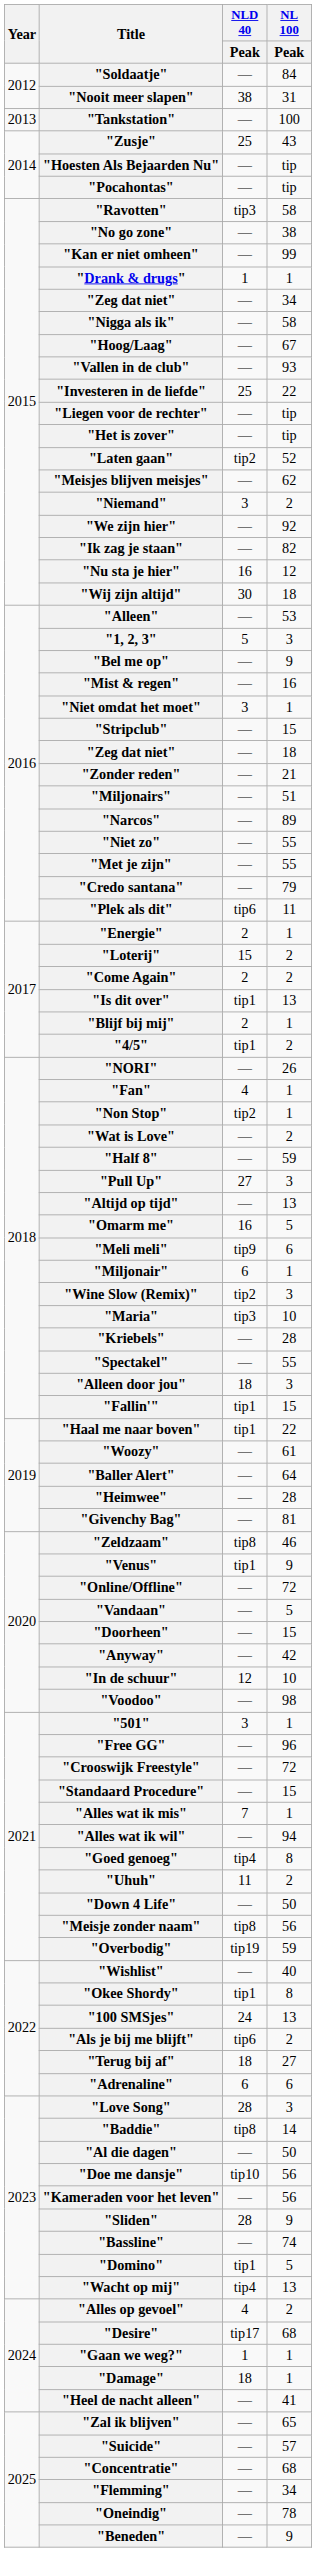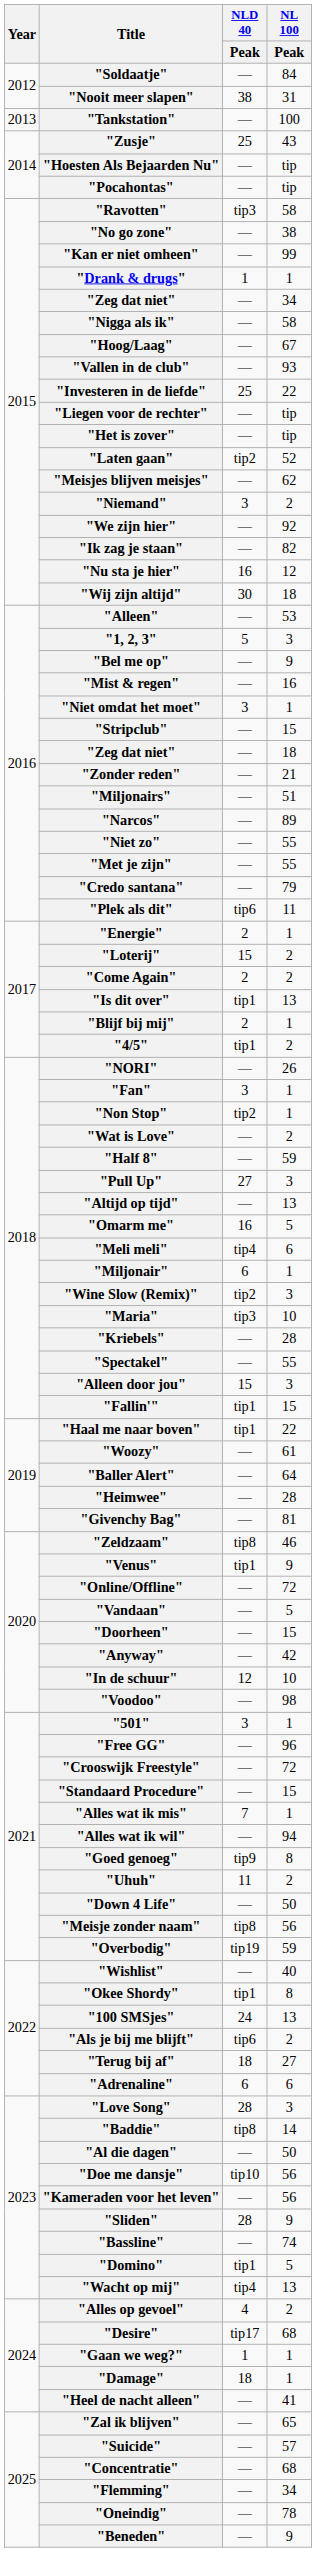 <table class="wikitable plainrowheaders" style="text-align:center">
 <tr>
 <th scope="col" rowspan="2">Year</th>
 <th scope="col" rowspan="2">Title</th>
 <th scope="col" style="width:3em;font-size:90%;"><a href='#'>NLD<br> 40</a> <br></th>
 <th scope="col" style="width:3em;font-size:90%;"><a href='#'>NL 100</a><br></th>
 </tr>
 <tr>
 <th>Peak</th>
 <th scope="col">Peak</th>
 </tr>
 <tr>
 <td rowspan="2">2012</td>
 <th scope="row">"Soldaatje"<br></th>
 <td>—</td>
 <td>84</td>
 </tr>
 <tr>
 <th scope="row">"Nooit meer slapen"<br></th>
 <td>38</td>
 <td>31</td>
 </tr>
 <tr>
 <td>2013</td>
 <th scope="row">"Tankstation"</th>
 <td>—</td>
 <td>100</td>
 </tr>
 <tr>
 <td rowspan="3">2014</td>
 <th scope="row">"Zusje"</th>
 <td>25</td>
 <td>43</td>
 </tr>
 <tr>
 <th scope="row">"Hoesten Als Bejaarden Nu"<br></th>
 <td>—</td>
 <td>tip</td>
 </tr>
 <tr>
 <th scope="row">"Pocahontas"</th>
 <td>—</td>
 <td>tip</td>
 </tr>
 <tr>
 <td rowspan="18">2015</td>
 <th scope="row">"Ravotten"<br></th>
 <td>tip3</td>
 <td>58</td>
 </tr>
 <tr>
 <th scope="row">"No go zone"<br></th>
 <td>—</td>
 <td>38</td>
 </tr>
 <tr>
 <th scope="row">"Kan er niet omheen"<br></th>
 <td>—</td>
 <td>99</td>
 </tr>
 <tr>
 <th scope="row">"<a href='#'>Drank & drugs</a>"<br></th>
 <td>1</td>
 <td>1</td>
 </tr>
 <tr>
 <th scope="row">"Zeg dat niet"<br></th>
 <td>—</td>
 <td>34</td>
 </tr>
 <tr>
 <th scope="row">"Nigga als ik"<br></th>
 <td>—</td>
 <td>58</td>
 </tr>
 <tr>
 <th scope="row">"Hoog/Laag"<br></th>
 <td>—</td>
 <td>67</td>
 </tr>
 <tr>
 <th scope="row">"Vallen in de club"<br></th>
 <td>—</td>
 <td>93</td>
 </tr>
 <tr>
 <th scope="row">"Investeren in de liefde"<br></th>
 <td>25</td>
 <td>22</td>
 </tr>
 <tr>
 <th scope="row">"Liegen voor de rechter"<br></th>
 <td>—</td>
 <td>tip</td>
 </tr>
 <tr>
 <th scope="row">"Het is zover"<br></th>
 <td>—</td>
 <td>tip</td>
 </tr>
 <tr>
 <th scope="row">"Laten gaan"<br></th>
 <td>tip2</td>
 <td>52</td>
 </tr>
 <tr>
 <th scope="row">"Meisjes blijven meisjes"<br></th>
 <td>—</td>
 <td>62</td>
 </tr>
 <tr>
 <th scope="row">"Niemand"<br></th>
 <td>3</td>
 <td>2</td>
 </tr>
 <tr>
 <th scope="row">"We zijn hier"<br></th>
 <td>—</td>
 <td>92</td>
 </tr>
 <tr>
 <th scope="row">"Ik zag je staan"<br></th>
 <td>—</td>
 <td>82</td>
 </tr>
 <tr>
 <th scope="row">"Nu sta je hier"<br></th>
 <td>16</td>
 <td>12</td>
 </tr>
 <tr>
 <th scope="row">"Wij zijn altijd"</th>
 <td>30</td>
 <td>18</td>
 </tr>
 <tr>
 <td rowspan="14">2016</td>
 <th scope="row">"Alleen"<br></th>
 <td>—</td>
 <td>53</td>
 </tr>
 <tr>
 <th scope="row">"1, 2, 3"<br></th>
 <td>5</td>
 <td>3</td>
 </tr>
 <tr>
 <th scope="row">"Bel me op"<br></th>
 <td>—</td>
 <td>9</td>
 </tr>
 <tr>
 <th scope="row">"Mist & regen"<br></th>
 <td>—</td>
 <td>16</td>
 </tr>
 <tr>
 <th scope="row">"Niet omdat het moet"<br></th>
 <td>3</td>
 <td>1</td>
 </tr>
 <tr>
 <th scope="row">"Stripclub"<br></th>
 <td>—</td>
 <td>15</td>
 </tr>
 <tr>
 <th scope="row">"Zeg dat niet"<br></th>
 <td>—</td>
 <td>18</td>
 </tr>
 <tr>
 <th scope="row">"Zonder reden"<br></th>
 <td>—</td>
 <td>21</td>
 </tr>
 <tr>
 <th scope="row">"Miljonairs"<br></th>
 <td>—</td>
 <td>51</td>
 </tr>
 <tr>
 <th scope="row">"Narcos"<br></th>
 <td>—</td>
 <td>89</td>
 </tr>
 <tr>
 <th scope="row">"Niet zo"<br></th>
 <td>—</td>
 <td>55</td>
 </tr>
 <tr>
 <th scope="row">"Met je zijn"<br></th>
 <td>—</td>
 <td>55</td>
 </tr>
 <tr>
 <th scope="row">"Credo santana"<br></th>
 <td>—</td>
 <td>79</td>
 </tr>
 <tr>
 <th scope="row">"Plek als dit"</th>
 <td>tip6</td>
 <td>11</td>
 </tr>
 <tr>
 <td rowspan="6">2017</td>
 <th scope="row">"Energie"<br></th>
 <td>2</td>
 <td>1</td>
 </tr>
 <tr>
 <th scope="row">"Loterij"<br></th>
 <td>15</td>
 <td>2</td>
 </tr>
 <tr>
 <th scope="row">"Come Again"<br></th>
 <td>2</td>
 <td>2</td>
 </tr>
 <tr>
 <th scope="row">"Is dit over"<br></th>
 <td>tip1</td>
 <td>13</td>
 </tr>
 <tr>
 <th scope="row">"Blijf bij mij"<br></th>
 <td>2</td>
 <td>1</td>
 </tr>
 <tr>
 <th scope="row">"4/5"</th>
 <td>tip1</td>
 <td>2</td>
 </tr>
 <tr>
 <td rowspan="16">2018</td>
 <th scope="row">"NORI"</th>
 <td>—</td>
 <td>26</td>
 </tr>
 <tr>
 <th scope="row">"Fan"<br></th>
-<td>4</td>
+<td>3</td>
 <td>1</td>
 </tr>
 <tr>
 <th scope="row">"Non Stop"</th>
 <td>tip2</td>
 <td>1</td>
 </tr>
 <tr>
 <th scope="row">"Wat is Love"</th>
 <td>—</td>
 <td>2</td>
 </tr>
 <tr>
 <th scope="row">"Half 8"<br></th>
 <td>—</td>
 <td>59</td>
 </tr>
 <tr>
 <th scope="row">"Pull Up"<br></th>
 <td>27</td>
 <td>3</td>
 </tr>
 <tr>
 <th scope="row">"Altijd op tijd"<br></th>
 <td>—</td>
 <td>13</td>
 </tr>
 <tr>
 <th scope="row">"Omarm me"<br></th>
 <td>16</td>
 <td>5</td>
 </tr>
 <tr>
 <th scope="row">"Meli meli"<br></th>
-<td>tip9</td>
+<td>tip4</td>
 <td>6</td>
 </tr>
 <tr>
 <th scope="row">"Miljonair"<br></th>
 <td>6</td>
 <td>1</td>
 </tr>
 <tr>
 <th scope="row">"Wine Slow (Remix)"<br></th>
 <td>tip2</td>
 <td>3</td>
 </tr>
 <tr>
 <th scope="row">"Maria"<br></th>
 <td>tip3</td>
 <td>10</td>
 </tr>
 <tr>
 <th scope="row">"Kriebels"<br></th>
 <td>—</td>
 <td>28</td>
 </tr>
 <tr>
 <th scope="row">"Spectakel"<br></th>
 <td>—</td>
 <td>55</td>
 </tr>
 <tr>
 <th scope="row">"Alleen door jou"<br></th>
-<td>18</td>
+<td>15</td>
 <td>3</td>
 </tr>
 <tr>
 <th scope="row">"Fallin'"<br></th>
 <td>tip1</td>
 <td>15</td>
 </tr>
 <tr>
 <td rowspan="5">2019</td>
 <th scope="row">"Haal me naar boven"<br></th>
 <td>tip1</td>
 <td>22</td>
 </tr>
 <tr>
 <th scope="row">"Woozy"<br></th>
 <td>—</td>
 <td>61</td>
 </tr>
 <tr>
 <th scope="row">"Baller Alert"<br></th>
 <td>—</td>
 <td>64</td>
 </tr>
 <tr>
 <th scope="row">"Heimwee"</th>
 <td>—</td>
 <td>28</td>
 </tr>
 <tr>
 <th scope="row">"Givenchy Bag"</th>
 <td>—</td>
 <td>81</td>
 </tr>
 <tr>
 <td rowspan="8">2020</td>
 <th scope="row">"Zeldzaam"<br></th>
 <td>tip8</td>
 <td>46</td>
 </tr>
 <tr>
 <th scope="row">"Venus"<br></th>
 <td>tip1</td>
 <td>9</td>
 </tr>
 <tr>
 <th scope="row">"Online/Offline"<br></th>
 <td>—</td>
 <td>72</td>
 </tr>
 <tr>
 <th scope="row">"Vandaan"<br></th>
 <td>—</td>
 <td>5</td>
 </tr>
 <tr>
 <th scope="row">"Doorheen"<br></th>
 <td>—</td>
 <td>15</td>
 </tr>
 <tr>
 <th scope="row">"Anyway"<br></th>
 <td>—</td>
 <td>42</td>
 </tr>
 <tr>
 <th scope="row">"In de schuur"<br></th>
 <td>12</td>
 <td>10</td>
 </tr>
 <tr>
 <th scope="row">"Voodoo"<br></th>
 <td>—</td>
 <td>98</td>
 </tr>
 <tr>
 <td rowspan="11">2021</td>
 <th scope="row">"501"<br></th>
 <td>3</td>
 <td>1</td>
 </tr>
 <tr>
 <th scope="row">"Free GG"<br></th>
 <td>—</td>
 <td>96</td>
 </tr>
 <tr>
 <th scope="row">"Crooswijk Freestyle"<br></th>
 <td>—</td>
 <td>72</td>
 </tr>
 <tr>
 <th scope="row">"Standaard Procedure"<br></th>
 <td>—</td>
 <td>15</td>
 </tr>
 <tr>
 <th scope="row">"Alles wat ik mis"<br></th>
 <td>7</td>
 <td>1</td>
 </tr>
 <tr>
 <th scope="row">"Alles wat ik wil"<br></th>
 <td>—</td>
 <td>94</td>
 </tr>
 <tr>
 <th scope="row">"Goed genoeg"<br></th>
-<td>tip4</td>
+<td>tip9</td>
 <td>8</td>
 </tr>
 <tr>
 <th scope="row">"Uhuh"<br></th>
 <td>11</td>
 <td>2</td>
 </tr>
 <tr>
 <th scope="row">"Down 4 Life"<br></th>
 <td>—</td>
 <td>50</td>
 </tr>
 <tr>
 <th scope="row">"Meisje zonder naam"<br></th>
 <td>tip8</td>
 <td>56</td>
 </tr>
 <tr>
 <th scope="row">"Overbodig"<br></th>
 <td>tip19</td>
 <td>59</td>
 </tr>
 <tr>
 <td rowspan="6">2022</td>
 <th scope="row">"Wishlist"<br></th>
 <td>—</td>
 <td>40</td>
 </tr>
 <tr>
 <th scope="row">"Okee Shordy"<br></th>
 <td>tip1</td>
 <td>8</td>
 </tr>
 <tr>
 <th scope="row">"100 SMSjes"<br></th>
 <td>24</td>
 <td>13</td>
 </tr>
 <tr>
 <th scope="row">"Als je bij me blijft"<br></th>
 <td>tip6</td>
 <td>2</td>
 </tr>
 <tr>
 <th scope="row">"Terug bij af"<br></th>
 <td>18</td>
 <td>27</td>
 </tr>
 <tr>
 <th scope="row">"Adrenaline"<br></th>
 <td>6</td>
 <td>6</td>
 </tr>
 <tr>
 <td rowspan="9">2023</td>
 <th scope="row">"Love Song"<br></th>
 <td>28</td>
 <td>3</td>
 </tr>
 <tr>
 <th scope="row">"Baddie"<br></th>
 <td>tip8</td>
 <td>14</td>
 </tr>
 <tr>
 <th scope="row">"Al die dagen"<br></th>
 <td>—</td>
 <td>50</td>
 </tr>
 <tr>
 <th scope="row">"Doe me dansje"<br></th>
 <td>tip10</td>
 <td>56</td>
 </tr>
 <tr>
 <th scope="row">"Kameraden voor het leven"<br></th>
 <td>—</td>
 <td>56</td>
 </tr>
 <tr>
 <th scope="row">"Sliden"<br></th>
 <td>28</td>
 <td>9</td>
 </tr>
 <tr>
 <th scope="row">"Bassline"<br></th>
 <td>—</td>
 <td>74</td>
 </tr>
 <tr>
 <th scope="row">"Domino"<br></th>
 <td>tip1</td>
 <td>5</td>
 </tr>
 <tr>
 <th scope="row">"Wacht op mij"<br></th>
 <td>tip4</td>
 <td>13</td>
 </tr>
 <tr>
 <td rowspan="5">2024</td>
 <th scope="row">"Alles op gevoel"<br></th>
 <td>4</td>
 <td>2</td>
 </tr>
 <tr>
 <th scope="row">"Desire"</th>
 <td>tip17</td>
 <td>68</td>
 </tr>
 <tr>
 <th scope="row">"Gaan we weg?"<br></th>
 <td>1</td>
 <td>1</td>
 </tr>
 <tr>
 <th scope="row">"Damage"<br></th>
 <td>18</td>
 <td>1</td>
 </tr>
 <tr>
 <th scope="row">"Heel de nacht alleen"<br></th>
 <td>—</td>
 <td>41</td>
 </tr>
 <tr>
 <td rowspan="6">2025</td>
 <th scope="row">"Zal ik blijven"<br></th>
 <td>—</td>
 <td>65</td>
 </tr>
 <tr>
 <th scope="row">"Suicide"<br></th>
 <td>—</td>
 <td>57</td>
 </tr>
 <tr>
 <th scope="row">"Concentratie"<br></th>
 <td>—</td>
 <td>68</td>
 </tr>
 <tr>
 <th scope="row">"Flemming"<br></th>
 <td>—</td>
 <td>34</td>
 </tr>
 <tr>
 <th scope="row">"Oneindig"<br></th>
 <td>—</td>
 <td>78</td>
 </tr>
 <tr>
 <th scope="row">"Beneden"<br></th>
 <td>—</td>
 <td>9</td>
 </tr>
 </table>
